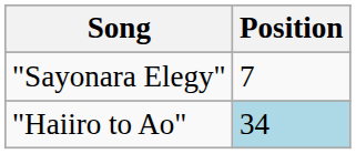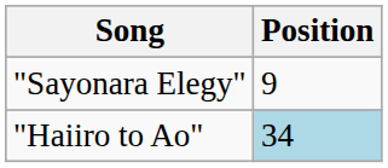 <table class="wikitable">
 <tr>
 <th>Song</th>
 <th>Position</th>
 </tr>
 <tr>
 <td>"Sayonara Elegy"</td>
-<td>7</td>
+<td>9</td>
 </tr>
 <tr>
 <td>"Haiiro to Ao"</td>
 <td style="background: lightblue;">34</td>
 </tr>
 </table>
